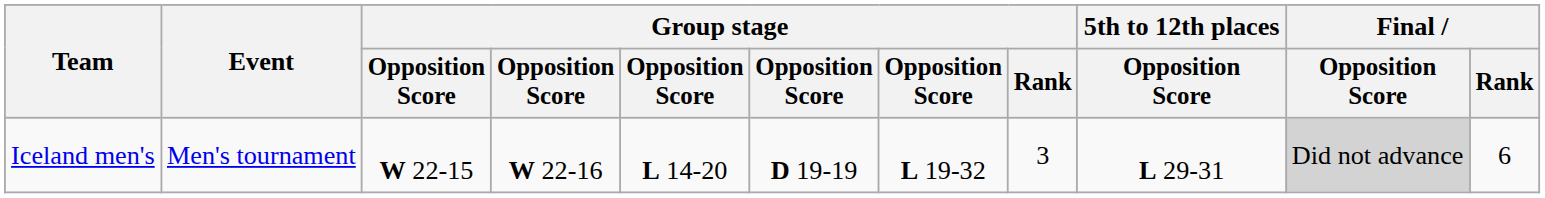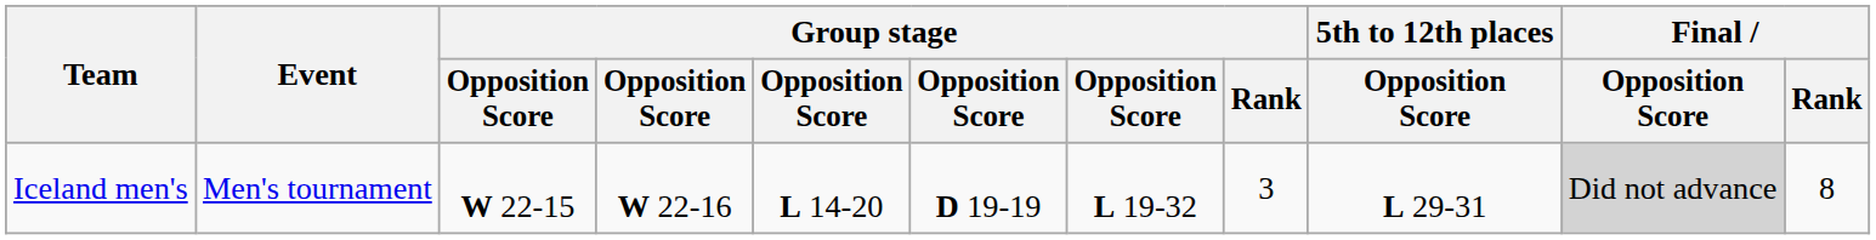 <table class="wikitable" style="font-size:90%">
 <tr>
 <th rowspan=2>Team</th>
 <th rowspan=2>Event</th>
 <th colspan=6>Group stage</th>
 <th>5th to 12th places</th>
 <th colspan=2>Final / </th>
 </tr>
 <tr style="font-size:95%">
 <th>Opposition<br>Score</th>
 <th>Opposition<br>Score</th>
 <th>Opposition<br>Score</th>
 <th>Opposition<br>Score</th>
 <th>Opposition<br>Score</th>
 <th>Rank</th>
 <th>Opposition<br>Score</th>
 <th>Opposition<br>Score</th>
 <th>Rank</th>
 </tr>
 <tr align=center>
 <td align=left><a href='#'>Iceland men's</a></td>
 <td align=left><a href='#'>Men's tournament</a></td>
 <td><br><strong>W</strong> 22-15</td>
 <td><br><strong>W</strong> 22-16</td>
 <td><br><strong>L</strong> 14-20</td>
 <td><br><strong>D</strong> 19-19</td>
 <td><br><strong>L</strong> 19-32</td>
 <td>3</td>
 <td><br><strong>L</strong> 29-31</td>
 <td style="background: lightgrey;">Did not advance</td>
-<td>6</td>
+<td>8</td>
 </tr>
 </table>
